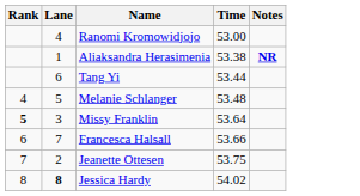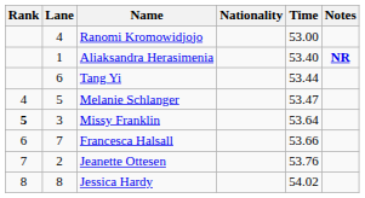 <table class="wikitable sortable" style="text-align:center">
 <tr>
 <th>Rank</th>
 <th>Lane</th>
 <th>Name</th>
+<th>Nationality</th>
 <th>Time</th>
 <th>Notes</th>
 </tr>
 <tr>
 <td></td>
 <td>4</td>
 <td align=left><a href='#'>Ranomi Kromowidjojo</a></td>
+<td align=left></td>
 <td>53.00</td>
 <td></td>
 </tr>
 <tr>
 <td></td>
 <td>1</td>
 <td align=left><a href='#'>Aliaksandra Herasimenia</a></td>
-<td>53.38</td>
+<td align=left></td>
+<td>53.40</td>
 <td><strong><a href='#'>NR</a></strong></td>
 </tr>
 <tr>
 <td></td>
 <td>6</td>
 <td align=left><a href='#'>Tang Yi</a></td>
+<td align=left></td>
 <td>53.44</td>
 <td></td>
 </tr>
 <tr>
 <td>4</td>
 <td>5</td>
 <td align=left><a href='#'>Melanie Schlanger</a></td>
-<td>53.48</td>
+<td align=left></td>
+<td>53.47</td>
 <td></td>
 </tr>
 <tr>
 <td><strong>5</strong></td>
 <td>3</td>
 <td align=left><a href='#'>Missy Franklin</a></td>
+<td align=left></td>
 <td>53.64</td>
 <td></td>
 </tr>
 <tr>
 <td>6</td>
 <td>7</td>
 <td align=left><a href='#'>Francesca Halsall</a></td>
+<td align=left></td>
 <td>53.66</td>
 <td></td>
 </tr>
 <tr>
 <td>7</td>
 <td>2</td>
 <td align=left><a href='#'>Jeanette Ottesen</a></td>
-<td>53.75</td>
+<td align=left></td>
+<td>53.76</td>
 <td></td>
 </tr>
 <tr>
 <td>8</td>
-<td><strong>8</strong></td>
+<td>8</td>
 <td align=left><a href='#'>Jessica Hardy</a></td>
+<td align=left></td>
 <td>54.02</td>
 <td></td>
 </tr>
 </table>
